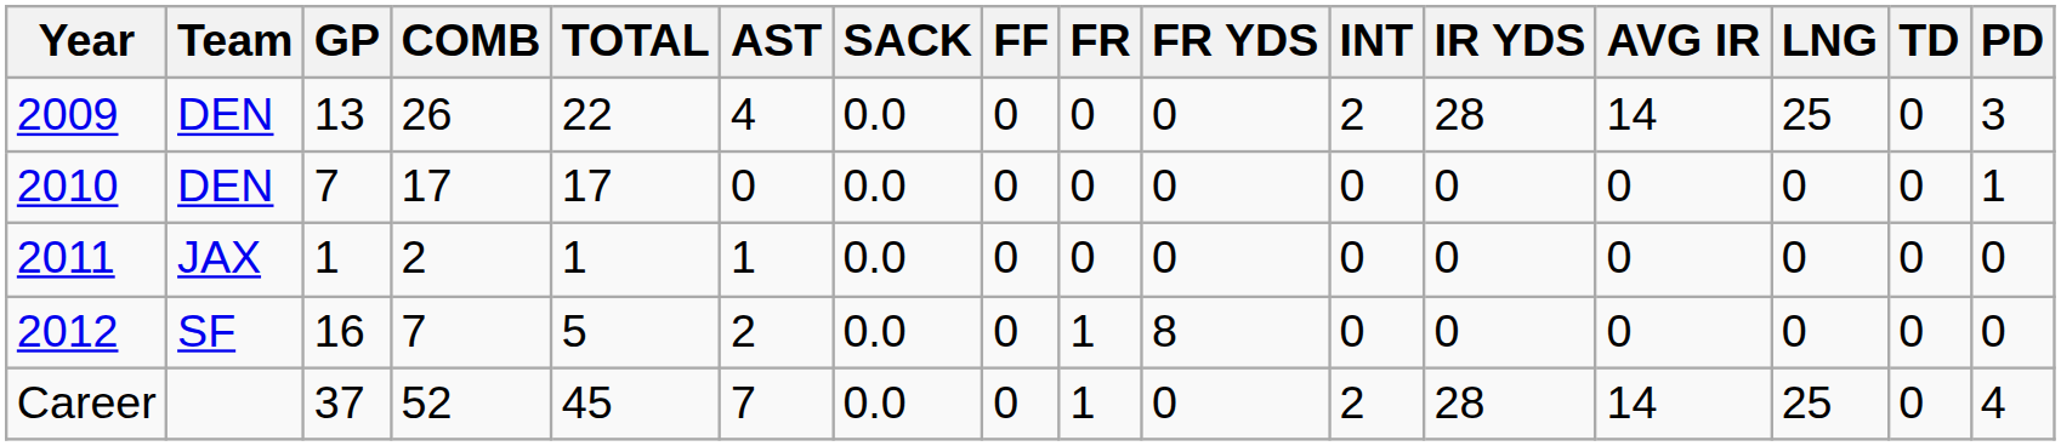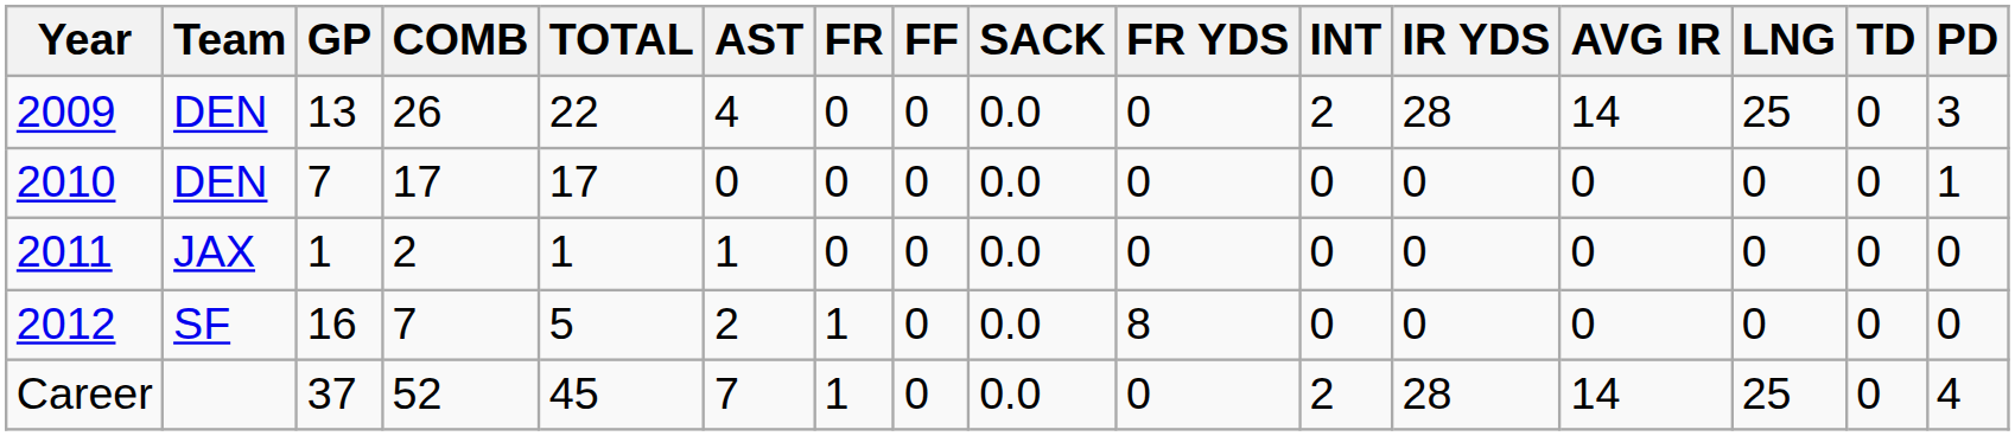 <table class="wikitable">
 <tr>
 <th>Year</th>
 <th>Team</th>
 <th>GP</th>
 <th>COMB</th>
 <th>TOTAL</th>
 <th>AST</th>
+<th>FR</th>
+<th>FF</th>
 <th>SACK</th>
-<th>FF</th>
-<th>FR</th>
 <th>FR YDS</th>
 <th>INT</th>
 <th>IR YDS</th>
 <th>AVG IR</th>
 <th>LNG</th>
 <th>TD</th>
 <th>PD</th>
 </tr>
 <tr>
 <td><a href='#'>2009</a></td>
 <td><a href='#'>DEN</a></td>
 <td>13</td>
 <td>26</td>
 <td>22</td>
 <td>4</td>
-<td>0.0</td>
 <td>0</td>
 <td>0</td>
+<td>0.0</td>
 <td>0</td>
 <td>2</td>
 <td>28</td>
 <td>14</td>
 <td>25</td>
 <td>0</td>
 <td>3</td>
 </tr>
 <tr>
 <td><a href='#'>2010</a></td>
 <td><a href='#'>DEN</a></td>
 <td>7</td>
 <td>17</td>
 <td>17</td>
 <td>0</td>
-<td>0.0</td>
 <td>0</td>
 <td>0</td>
+<td>0.0</td>
 <td>0</td>
 <td>0</td>
 <td>0</td>
 <td>0</td>
 <td>0</td>
 <td>0</td>
 <td>1</td>
 </tr>
 <tr>
 <td><a href='#'>2011</a></td>
 <td><a href='#'>JAX</a></td>
 <td>1</td>
 <td>2</td>
 <td>1</td>
 <td>1</td>
-<td>0.0</td>
 <td>0</td>
 <td>0</td>
+<td>0.0</td>
 <td>0</td>
 <td>0</td>
 <td>0</td>
 <td>0</td>
 <td>0</td>
 <td>0</td>
 <td>0</td>
 </tr>
 <tr>
 <td><a href='#'>2012</a></td>
 <td><a href='#'>SF</a></td>
 <td>16</td>
 <td>7</td>
 <td>5</td>
 <td>2</td>
+<td>1</td>
+<td>0</td>
 <td>0.0</td>
-<td>0</td>
-<td>1</td>
 <td>8</td>
 <td>0</td>
 <td>0</td>
 <td>0</td>
 <td>0</td>
 <td>0</td>
 <td>0</td>
 </tr>
 <tr>
 <td>Career</td>
 <td></td>
 <td>37</td>
 <td>52</td>
 <td>45</td>
 <td>7</td>
+<td>1</td>
+<td>0</td>
 <td>0.0</td>
-<td>0</td>
-<td>1</td>
 <td>0</td>
 <td>2</td>
 <td>28</td>
 <td>14</td>
 <td>25</td>
 <td>0</td>
 <td>4</td>
 </tr>
 </table>
